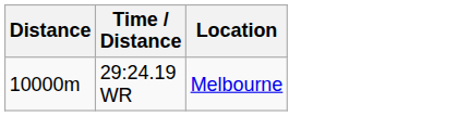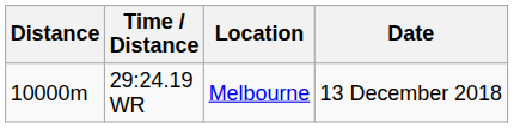 <table class="wikitable" border="1">
 <tr>
 <th>Distance</th>
 <th>Time / <br> Distance</th>
 <th>Location</th>
+<th>Date</th>
 </tr>
 <tr>
 <td>10000m</td>
 <td>29:24.19 <br> WR</td>
 <td><a href='#'>Melbourne</a></td>
+<td>13 December 2018</td>
 </tr>
 </table>
